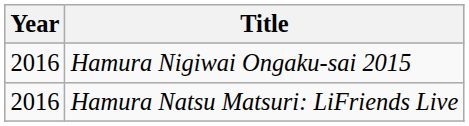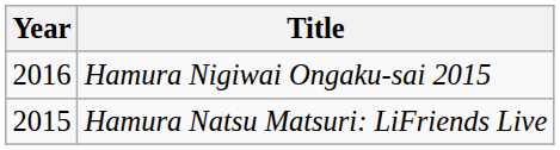 <table class="wikitable">
 <tr>
 <th>Year</th>
 <th>Title</th>
 </tr>
 <tr>
 <td>2016</td>
 <td><em>Hamura Nigiwai Ongaku-sai 2015</em></td>
 </tr>
 <tr>
-<td>2016</td>
+<td>2015</td>
 <td><em>Hamura Natsu Matsuri: LiFriends Live</em></td>
 </tr>
 </table>
